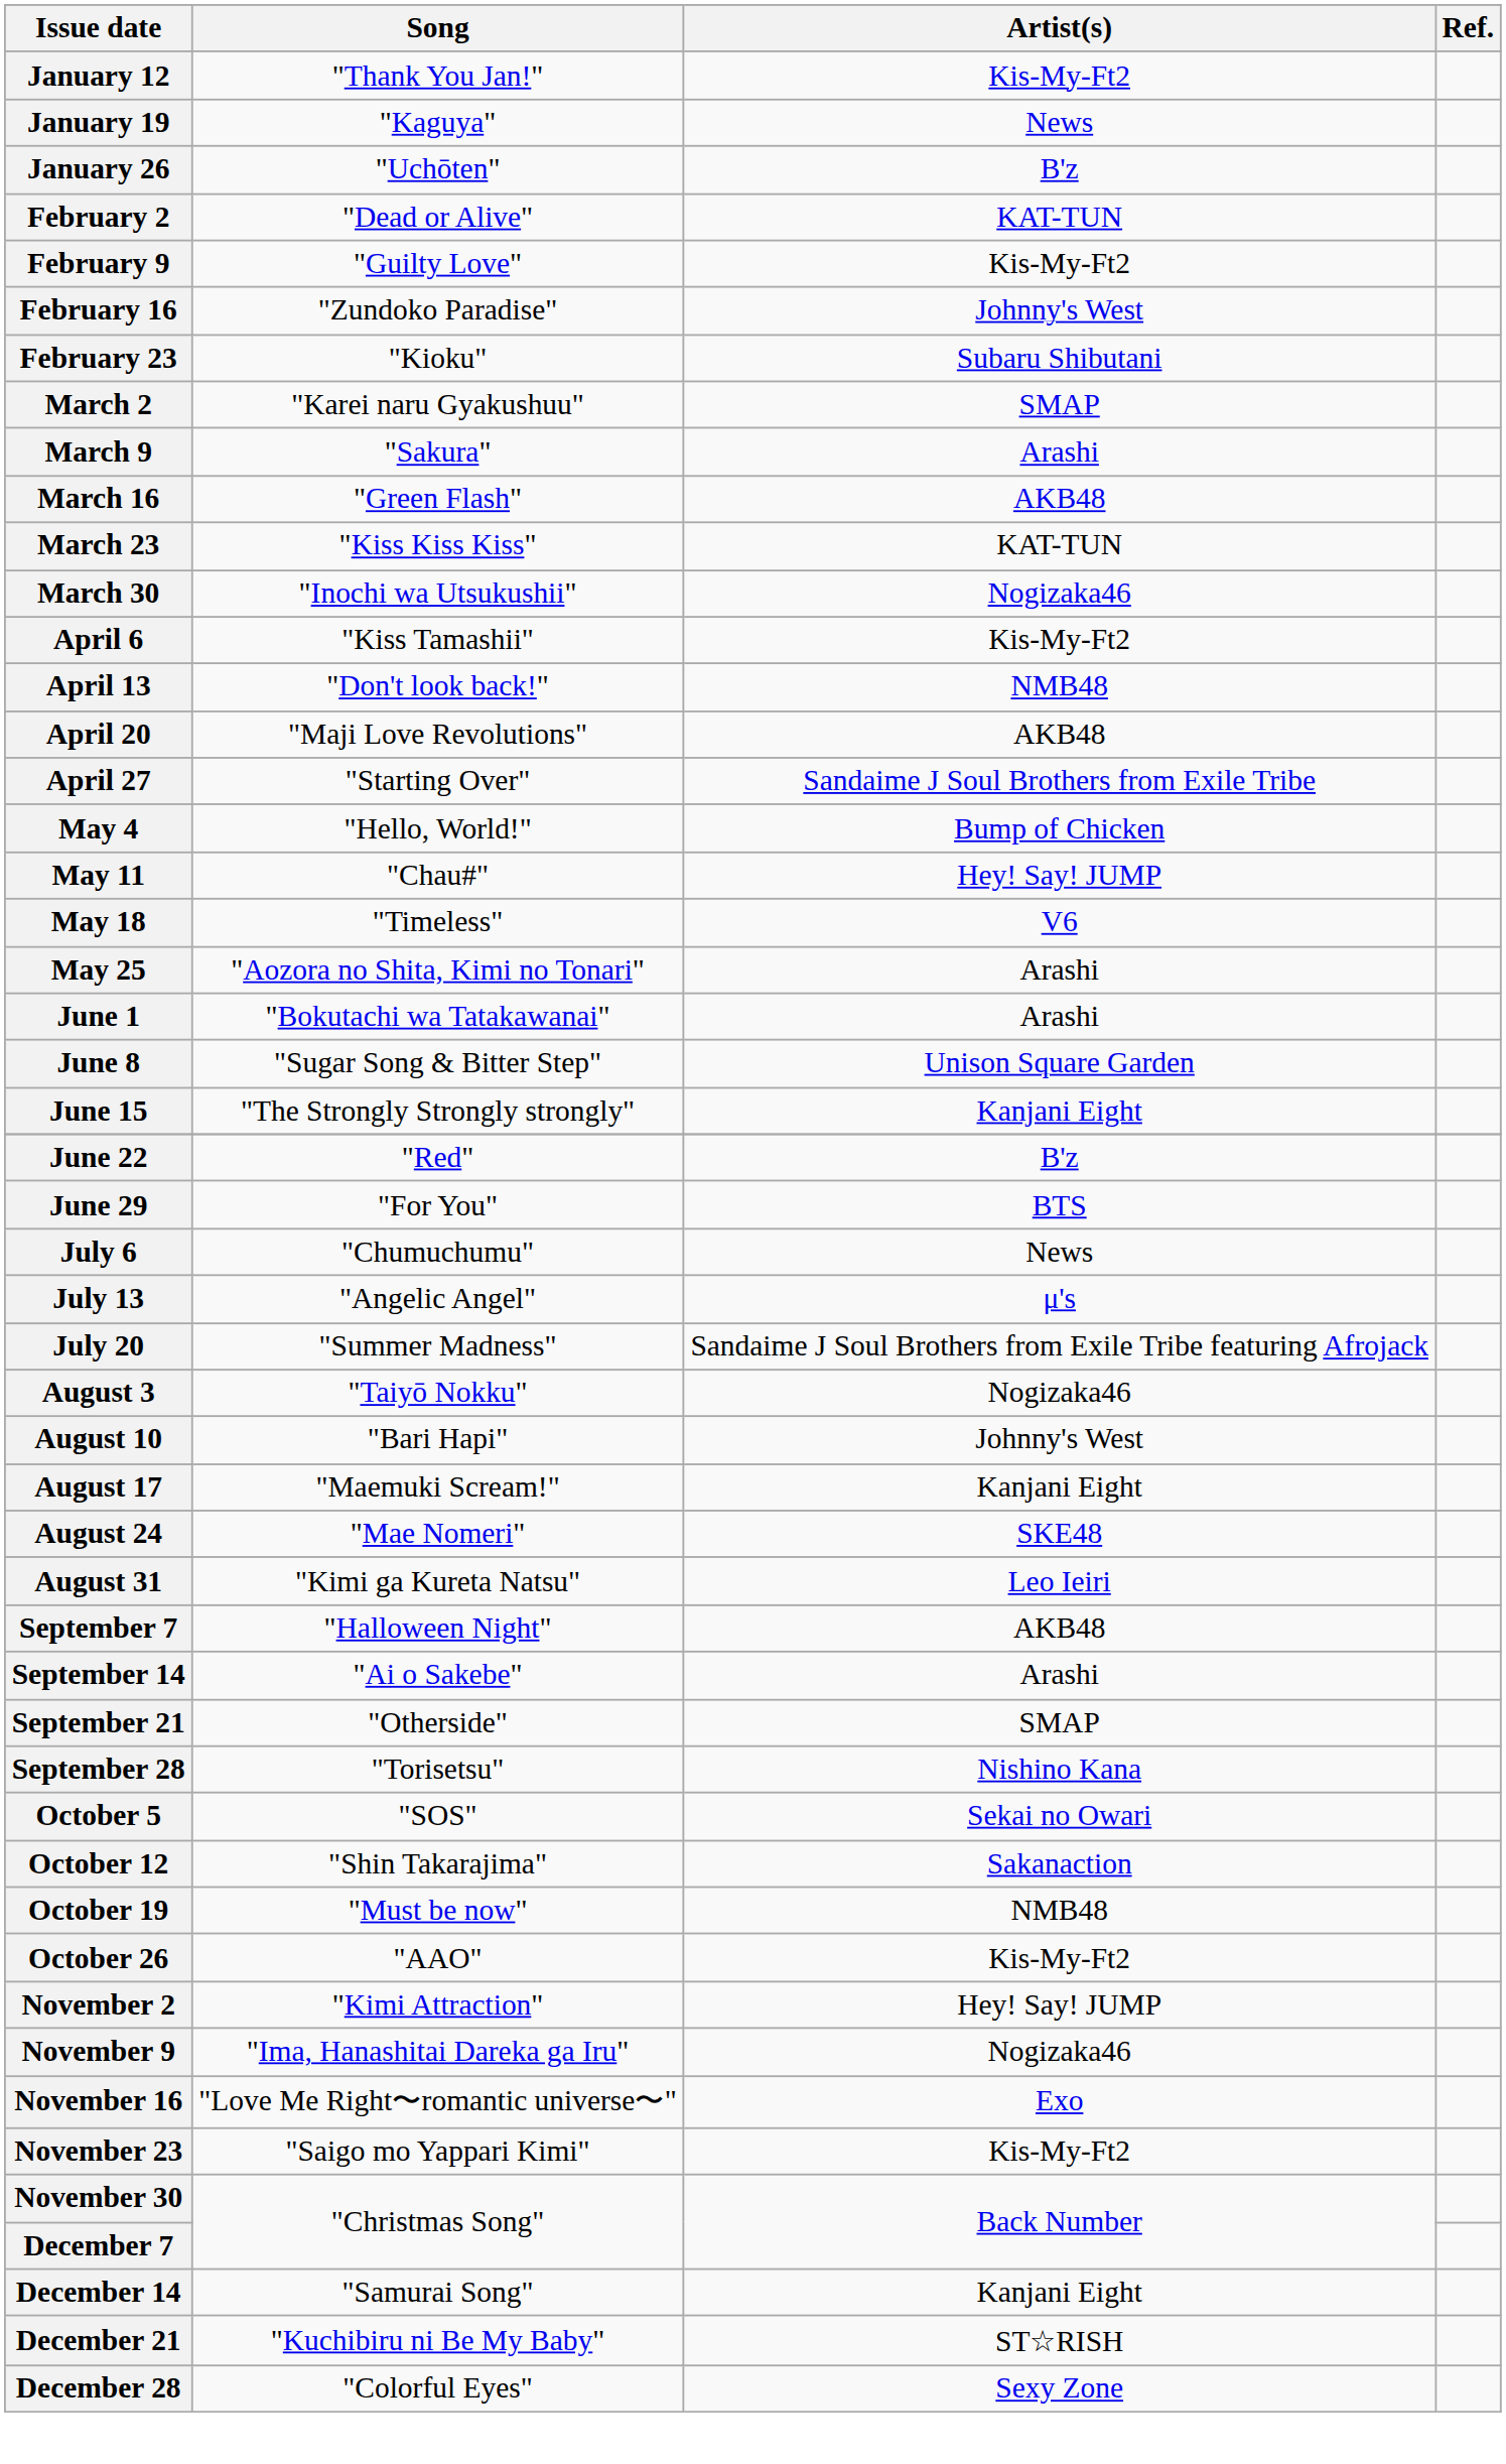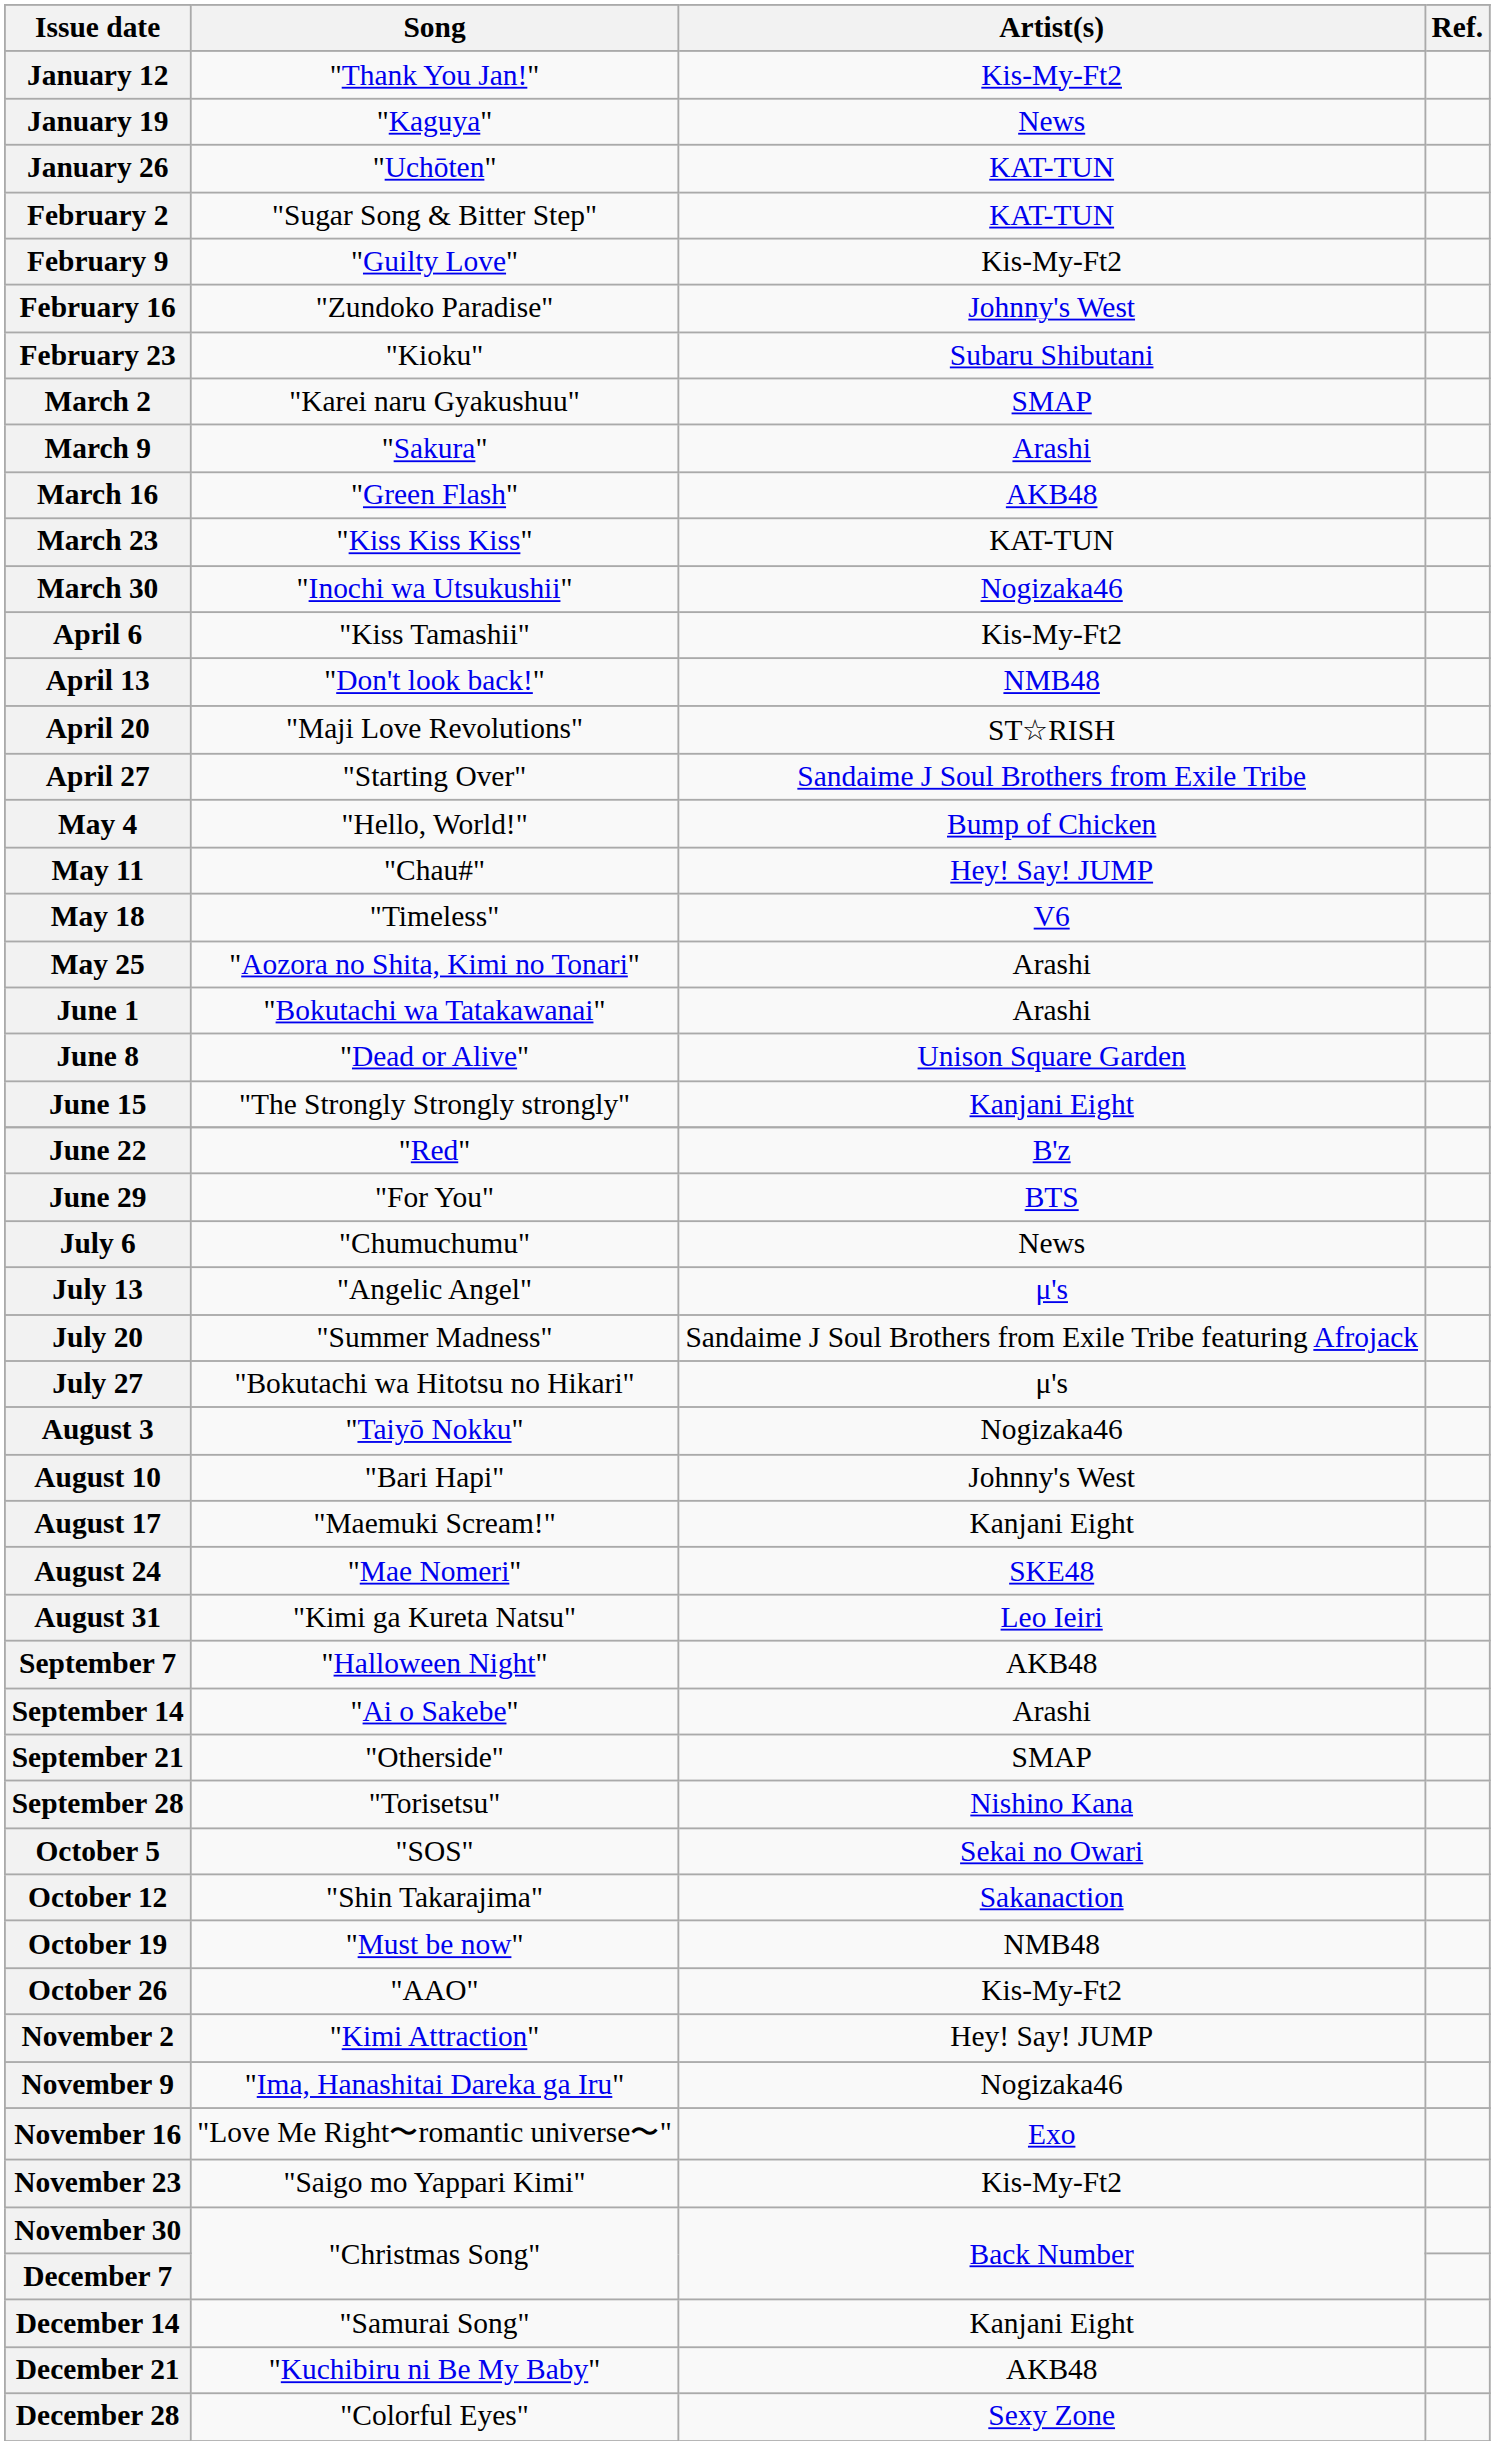 <table class="wikitable plainrowheaders" style="text-align: center">
 <tr>
 <th>Issue date</th>
 <th>Song</th>
 <th>Artist(s)</th>
 <th>Ref.</th>
 </tr>
 <tr>
 <th scope="row">January 12</th>
 <td>"<a href='#'>Thank You Jan!</a>"</td>
 <td><a href='#'>Kis-My-Ft2</a></td>
 <td></td>
 </tr>
 <tr>
 <th scope="row">January 19</th>
 <td>"<a href='#'>Kaguya</a>"</td>
 <td><a href='#'>News</a></td>
 <td></td>
 </tr>
 <tr>
 <th scope="row">January 26</th>
 <td>"<a href='#'>Uchōten</a>"</td>
-<td><a href='#'>B'z</a></td>
+<td><a href='#'>KAT-TUN</a></td>
 <td></td>
 </tr>
 <tr>
 <th scope="row">February 2</th>
-<td>"<a href='#'>Dead or Alive</a>"</td>
+<td>"Sugar Song & Bitter Step"</td>
 <td><a href='#'>KAT-TUN</a></td>
 <td></td>
 </tr>
 <tr>
 <th scope="row">February 9</th>
 <td>"<a href='#'>Guilty Love</a>"</td>
 <td>Kis-My-Ft2</td>
 <td></td>
 </tr>
 <tr>
 <th scope="row">February 16</th>
 <td>"Zundoko Paradise"</td>
 <td><a href='#'>Johnny's West</a></td>
 <td></td>
 </tr>
 <tr>
 <th scope="row">February 23</th>
 <td>"Kioku"</td>
 <td><a href='#'>Subaru Shibutani</a></td>
 <td></td>
 </tr>
 <tr>
 <th scope="row">March 2</th>
 <td>"Karei naru Gyakushuu"</td>
 <td><a href='#'>SMAP</a></td>
 <td></td>
 </tr>
 <tr>
 <th scope="row">March 9</th>
 <td rowspan="1">"<a href='#'>Sakura</a>"</td>
 <td rowspan="1"><a href='#'>Arashi</a></td>
 <td></td>
 </tr>
 <tr>
 <th scope="row">March 16</th>
 <td rowspan="1">"<a href='#'>Green Flash</a>"</td>
 <td rowspan="1"><a href='#'>AKB48</a></td>
 <td></td>
 </tr>
 <tr>
 <th scope="row">March 23</th>
 <td rowspan="1">"<a href='#'>Kiss Kiss Kiss</a>"</td>
 <td rowspan="1">KAT-TUN</td>
 <td></td>
 </tr>
 <tr>
 <th scope="row">March 30</th>
 <td rowspan="1">"<a href='#'>Inochi wa Utsukushii</a>"</td>
 <td rowspan="1"><a href='#'>Nogizaka46</a></td>
 <td></td>
 </tr>
 <tr>
 <th scope="row">April 6</th>
 <td rowspan="1">"Kiss Tamashii"</td>
 <td rowspan="1">Kis-My-Ft2</td>
 <td></td>
 </tr>
 <tr>
 <th scope="row">April 13</th>
 <td rowspan="1">"<a href='#'>Don't look back!</a>"</td>
 <td rowspan="1"><a href='#'>NMB48</a></td>
 <td></td>
 </tr>
 <tr>
 <th scope="row">April 20</th>
 <td rowspan="1">"Maji Love Revolutions"</td>
-<td>AKB48</td>
+<td rowspan="1">ST☆RISH</td>
 <td></td>
 </tr>
 <tr>
 <th scope="row">April 27</th>
 <td rowspan="1">"Starting Over"</td>
 <td rowspan="1"><a href='#'>Sandaime J Soul Brothers from Exile Tribe</a></td>
 <td></td>
 </tr>
 <tr>
 <th scope="row">May 4</th>
 <td rowspan="1">"Hello, World!"</td>
 <td rowspan="1"><a href='#'>Bump of Chicken</a></td>
 <td></td>
 </tr>
 <tr>
 <th scope="row">May 11</th>
 <td rowspan="1">"Chau#"</td>
 <td rowspan="1"><a href='#'>Hey! Say! JUMP</a></td>
 <td></td>
 </tr>
 <tr>
 <th scope="row">May 18</th>
 <td rowspan="1">"Timeless"</td>
 <td rowspan="1"><a href='#'>V6</a></td>
 <td></td>
 </tr>
 <tr>
 <th scope="row">May 25</th>
 <td rowspan="1">"<a href='#'>Aozora no Shita, Kimi no Tonari</a>"</td>
 <td rowspan="1">Arashi</td>
 <td></td>
 </tr>
 <tr>
 <th scope="row">June 1</th>
 <td rowspan="1">"<a href='#'>Bokutachi wa Tatakawanai</a>"</td>
 <td>Arashi</td>
 <td></td>
 </tr>
 <tr>
 <th scope="row">June 8</th>
-<td>"Sugar Song & Bitter Step"</td>
+<td>"<a href='#'>Dead or Alive</a>"</td>
 <td><a href='#'>Unison Square Garden</a></td>
 <td></td>
 </tr>
 <tr>
 <th scope="row">June 15</th>
 <td>"The Strongly Strongly strongly"</td>
 <td><a href='#'>Kanjani Eight</a></td>
 <td></td>
 </tr>
 <tr>
 </tr>
 <tr>
 <th scope="row">June 22</th>
 <td>"<a href='#'>Red</a>"</td>
 <td><a href='#'>B'z</a></td>
 <td></td>
 </tr>
 <tr>
 <th scope="row">June 29</th>
 <td>"For You"</td>
 <td><a href='#'>BTS</a></td>
 <td></td>
 </tr>
 <tr>
 <th scope="row">July 6</th>
 <td>"Chumuchumu"</td>
 <td>News</td>
 <td></td>
 </tr>
 <tr>
 <th scope="row">July 13</th>
 <td>"Angelic Angel"</td>
 <td><a href='#'>μ's</a></td>
 <td></td>
 </tr>
 <tr>
 <th scope="row">July 20</th>
 <td>"Summer Madness"</td>
 <td>Sandaime J Soul Brothers from Exile Tribe featuring <a href='#'>Afrojack</a></td>
+<td></td>
+</tr>
+<tr>
+<th scope="row">July 27</th>
+<td>"Bokutachi wa Hitotsu no Hikari"</td>
+<td>μ's</td>
 <td></td>
 </tr>
 <tr>
 <th scope="row">August 3</th>
 <td>"<a href='#'>Taiyō Nokku</a>"</td>
 <td>Nogizaka46</td>
 <td></td>
 </tr>
 <tr>
 <th scope="row">August 10</th>
 <td>"Bari Hapi"</td>
 <td>Johnny's West</td>
 <td></td>
 </tr>
 <tr>
 <th scope="row">August 17</th>
 <td>"Maemuki Scream!"</td>
 <td>Kanjani Eight</td>
 <td></td>
 </tr>
 <tr>
 <th scope="row">August 24</th>
 <td>"<a href='#'>Mae Nomeri</a>"</td>
 <td><a href='#'>SKE48</a></td>
 <td></td>
 </tr>
 <tr>
 <th scope="row">August 31</th>
 <td>"Kimi ga Kureta Natsu"</td>
 <td><a href='#'>Leo Ieiri</a></td>
 <td></td>
 </tr>
 <tr>
 <th scope="row">September 7</th>
 <td>"<a href='#'>Halloween Night</a>"</td>
 <td>AKB48</td>
 <td></td>
 </tr>
 <tr>
 <th scope="row">September 14</th>
 <td>"<a href='#'>Ai o Sakebe</a>"</td>
 <td>Arashi</td>
 <td></td>
 </tr>
 <tr>
 <th scope="row">September 21</th>
 <td>"Otherside"</td>
 <td>SMAP</td>
 <td></td>
 </tr>
 <tr>
 <th scope="row">September 28</th>
 <td>"Torisetsu"</td>
 <td><a href='#'>Nishino Kana</a></td>
 <td></td>
 </tr>
 <tr>
 <th scope="row">October 5</th>
 <td>"SOS"</td>
 <td><a href='#'>Sekai no Owari</a></td>
 <td></td>
 </tr>
 <tr>
 <th scope="row">October 12</th>
 <td>"Shin Takarajima"</td>
 <td><a href='#'>Sakanaction</a></td>
 <td></td>
 </tr>
 <tr>
 <th scope="row">October 19</th>
 <td>"<a href='#'>Must be now</a>"</td>
 <td>NMB48</td>
 <td></td>
 </tr>
 <tr>
 <th scope="row">October 26</th>
 <td>"AAO"</td>
 <td>Kis-My-Ft2</td>
 <td></td>
 </tr>
 <tr>
 <th scope="row">November 2</th>
 <td>"<a href='#'>Kimi Attraction</a>"</td>
 <td>Hey! Say! JUMP</td>
 <td></td>
 </tr>
 <tr>
 <th scope="row">November 9</th>
 <td>"<a href='#'>Ima, Hanashitai Dareka ga Iru</a>"</td>
 <td>Nogizaka46</td>
 <td></td>
 </tr>
 <tr>
 <th scope="row">November 16</th>
 <td>"Love Me Right〜romantic universe〜"</td>
 <td><a href='#'>Exo</a></td>
 <td></td>
 </tr>
 <tr>
 <th scope="row">November 23</th>
 <td>"Saigo mo Yappari Kimi"</td>
 <td>Kis-My-Ft2</td>
 <td></td>
 </tr>
 <tr>
 <th scope="row">November 30</th>
 <td rowspan="2">"Christmas Song"</td>
 <td rowspan="2"><a href='#'>Back Number</a></td>
 <td></td>
 </tr>
 <tr>
 <th scope="row">December 7</th>
 <td></td>
 </tr>
 <tr>
 <th scope="row">December 14</th>
 <td>"Samurai Song"</td>
 <td>Kanjani Eight</td>
 <td></td>
 </tr>
 <tr>
 <th scope="row">December 21</th>
 <td>"<a href='#'>Kuchibiru ni Be My Baby</a>"</td>
-<td rowspan="1">ST☆RISH</td>
+<td>AKB48</td>
 <td></td>
 </tr>
 <tr>
 <th scope="row">December 28</th>
 <td>"Colorful Eyes"</td>
 <td><a href='#'>Sexy Zone</a></td>
 <td></td>
 </tr>
 </table>
